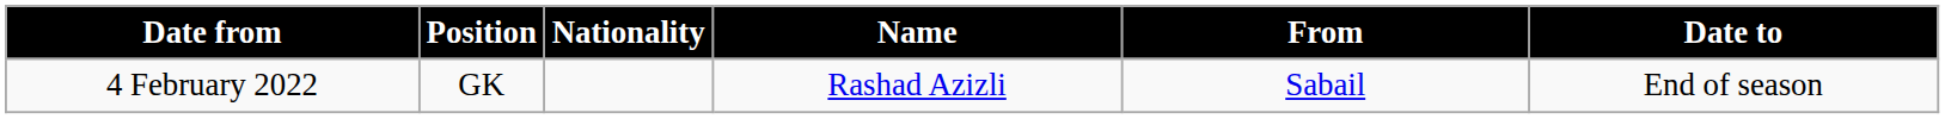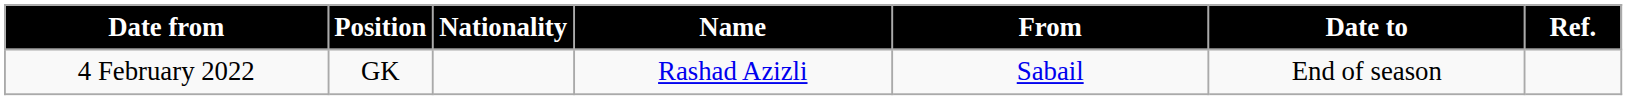 <table class="wikitable" style="text-align:center; font-size:90%; ">
 <tr>
 <th style="background:#000000; color:#FFFFFF; width:200px;">Date from</th>
 <th style="background:#000000; color:#FFFFFF; width:50px;">Position</th>
 <th style="background:#000000; color:#FFFFFF; width:50px;">Nationality</th>
 <th style="background:#000000; color:#FFFFFF; width:200px;">Name</th>
 <th style="background:#000000; color:#FFFFFF; width:200px;">From</th>
 <th style="background:#000000; color:#FFFFFF; width:200px;">Date to</th>
+<th style="background:#000000; color:#FFFFFF; width:50px;">Ref.</th>
 </tr>
 <tr>
 <td>4 February 2022</td>
 <td>GK</td>
 <td></td>
 <td><a href='#'>Rashad Azizli</a></td>
 <td><a href='#'>Sabail</a></td>
 <td>End of season</td>
+<td></td>
 </tr>
 </table>
